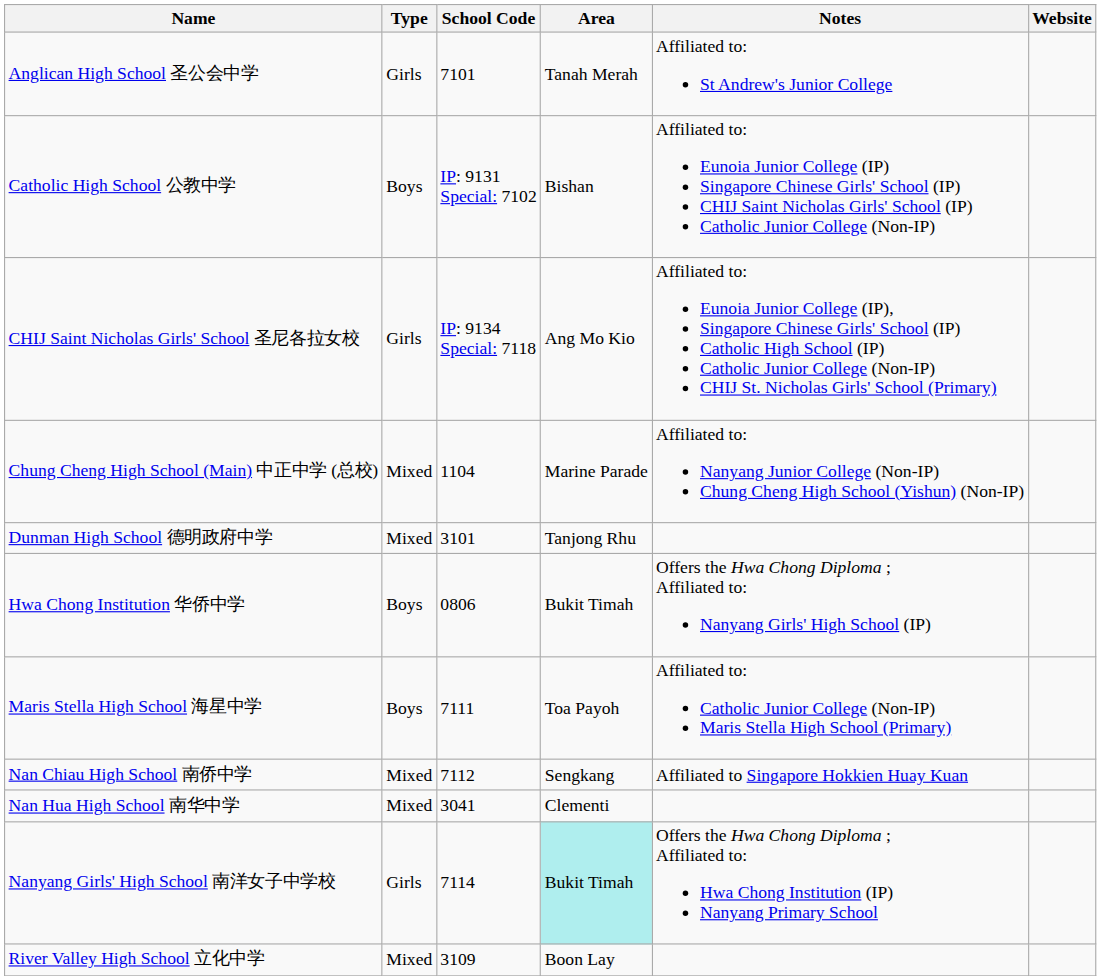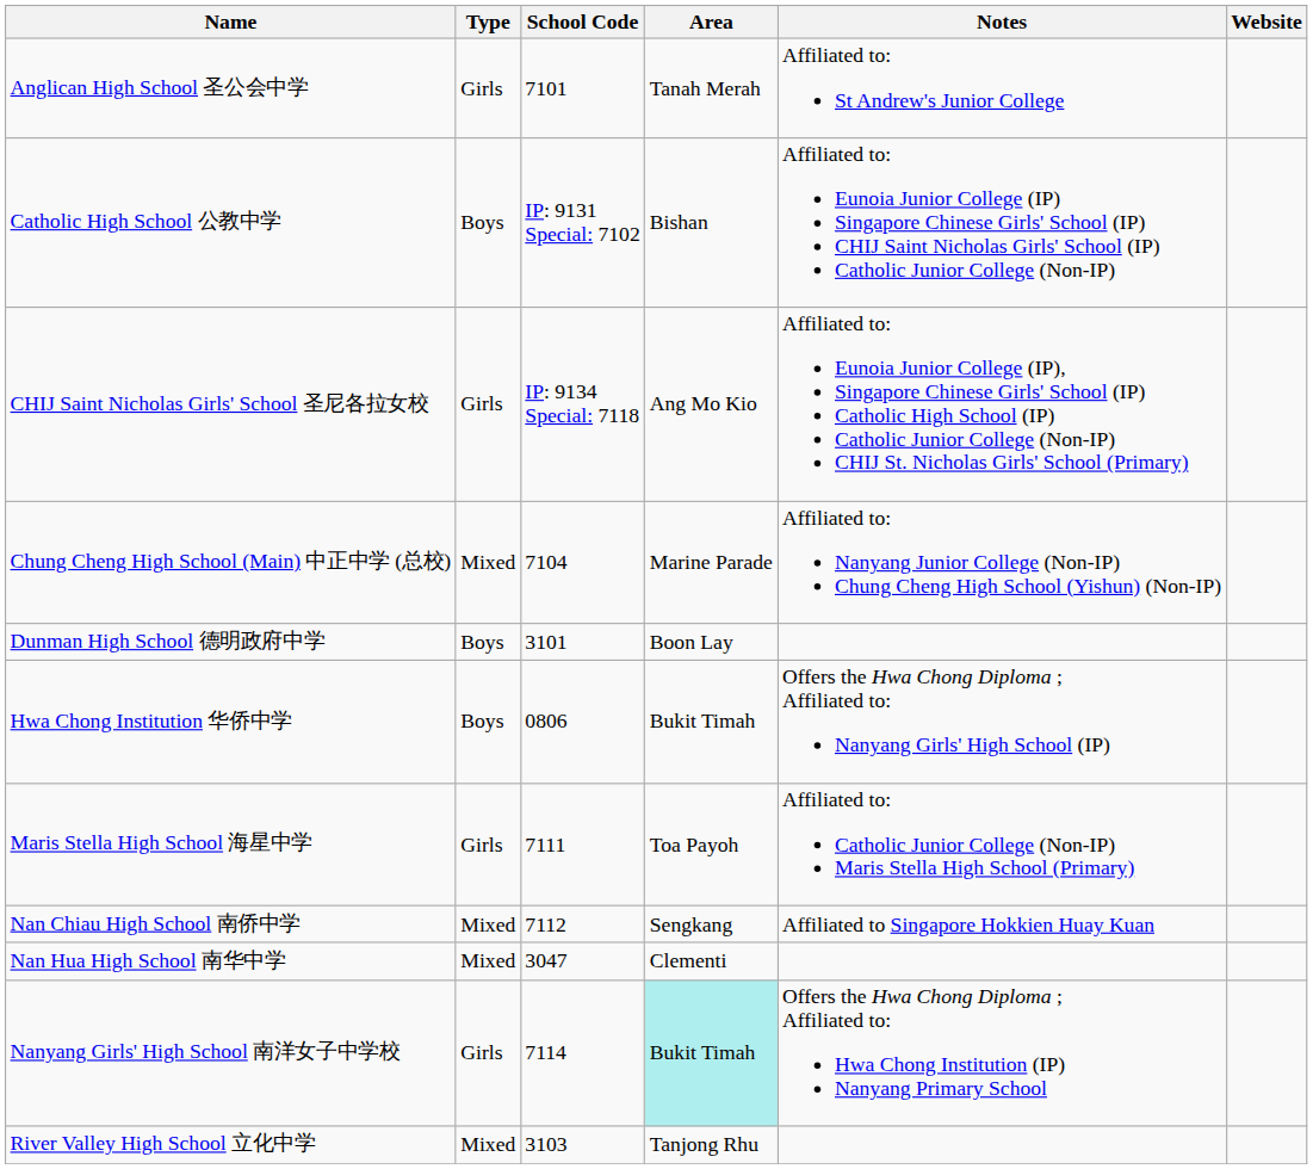 <table class="wikitable sortable">
 <tr>
 <th>Name</th>
 <th>Type</th>
 <th>School Code</th>
 <th>Area</th>
 <th>Notes</th>
 <th>Website</th>
 </tr>
 <tr>
 <td><a href='#'>Anglican High School</a> 圣公会中学</td>
 <td>Girls</td>
 <td>7101</td>
 <td>Tanah Merah</td>
 <td>Affiliated to:<br><ul><li><a href='#'>St Andrew's Junior College</a></li></ul></td>
 <td></td>
 </tr>
 <tr>
 <td><a href='#'>Catholic High School</a> 公教中学</td>
 <td>Boys</td>
 <td><a href='#'>IP</a>: 9131<br><a href='#'>Special:</a> 7102</td>
 <td>Bishan</td>
 <td>Affiliated to:<br><ul><li><a href='#'>Eunoia Junior College</a> (IP)</li><li><a href='#'>Singapore Chinese Girls' School</a> (IP)</li><li><a href='#'>CHIJ Saint Nicholas Girls' School</a> (IP)</li><li><a href='#'>Catholic Junior College</a> (Non-IP)</li></ul></td>
 <td></td>
 </tr>
 <tr>
 <td><a href='#'>CHIJ Saint Nicholas Girls' School</a> 圣尼各拉女校</td>
 <td>Girls</td>
 <td><a href='#'>IP</a>: 9134<br><a href='#'>Special:</a> 7118</td>
 <td>Ang Mo Kio</td>
 <td>Affiliated to:<br><ul><li><a href='#'>Eunoia Junior College</a> (IP),</li><li><a href='#'>Singapore Chinese Girls' School</a> (IP)</li><li><a href='#'>Catholic High School</a> (IP)</li><li><a href='#'>Catholic Junior College</a> (Non-IP)</li><li><a href='#'>CHIJ St. Nicholas Girls' School (Primary)</a></li></ul></td>
 <td></td>
 </tr>
 <tr>
 <td><a href='#'>Chung Cheng High School (Main)</a> 中正中学 (总校)</td>
 <td>Mixed</td>
-<td>1104</td>
+<td>7104</td>
 <td>Marine Parade</td>
 <td>Affiliated to:<br><ul><li><a href='#'>Nanyang Junior College</a> (Non-IP)</li><li><a href='#'>Chung Cheng High School (Yishun)</a> (Non-IP)</li></ul></td>
 <td></td>
 </tr>
 <tr>
 <td><a href='#'>Dunman High School</a> 德明政府中学</td>
-<td>Mixed</td>
+<td>Boys</td>
 <td>3101</td>
-<td>Tanjong Rhu</td>
+<td>Boon Lay</td>
 <td></td>
 <td></td>
 </tr>
 <tr>
 <td><a href='#'>Hwa Chong Institution</a> 华侨中学</td>
 <td>Boys</td>
 <td>0806</td>
 <td>Bukit Timah</td>
 <td>Offers the <em>Hwa Chong Diploma</em> ;<br>Affiliated to:<ul><li><a href='#'>Nanyang Girls' High School</a> (IP)</li></ul></td>
 <td></td>
 </tr>
 <tr>
 <td><a href='#'>Maris Stella High School</a> 海星中学</td>
-<td>Boys</td>
+<td>Girls</td>
 <td>7111</td>
 <td>Toa Payoh</td>
 <td>Affiliated to:<br><ul><li><a href='#'>Catholic Junior College</a> (Non-IP)</li><li><a href='#'>Maris Stella High School (Primary)</a></li></ul></td>
 <td></td>
 </tr>
 <tr>
 <td><a href='#'>Nan Chiau High School</a> 南侨中学</td>
 <td>Mixed</td>
 <td>7112</td>
 <td>Sengkang</td>
 <td>Affiliated to <a href='#'>Singapore Hokkien Huay Kuan</a></td>
 <td></td>
 </tr>
 <tr>
 <td><a href='#'>Nan Hua High School</a> 南华中学</td>
 <td>Mixed</td>
-<td>3041</td>
+<td>3047</td>
 <td>Clementi</td>
 <td></td>
 <td></td>
 </tr>
 <tr>
 <td><a href='#'>Nanyang Girls' High School</a> 南洋女子中学校</td>
 <td>Girls</td>
 <td>7114</td>
 <td style="background: paleturquoise;">Bukit Timah</td>
 <td>Offers the <em>Hwa Chong Diploma</em> ;<br>Affiliated to:<ul><li><a href='#'>Hwa Chong Institution</a> (IP)</li><li><a href='#'>Nanyang Primary School</a></li></ul></td>
 <td></td>
 </tr>
 <tr>
 <td><a href='#'>River Valley High School</a> 立化中学</td>
 <td>Mixed</td>
-<td>3109</td>
-<td>Boon Lay</td>
+<td>3103</td>
+<td>Tanjong Rhu</td>
 <td></td>
 <td></td>
 </tr>
 </table>
